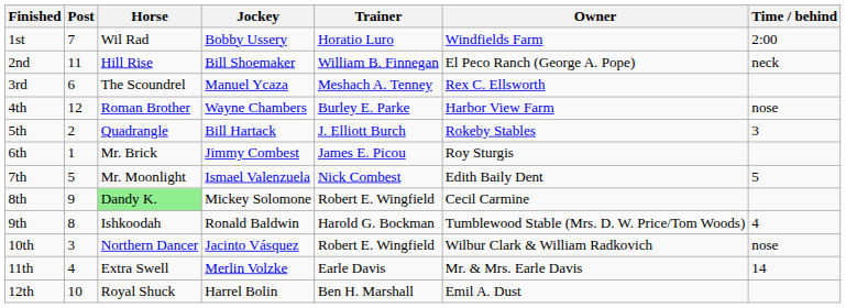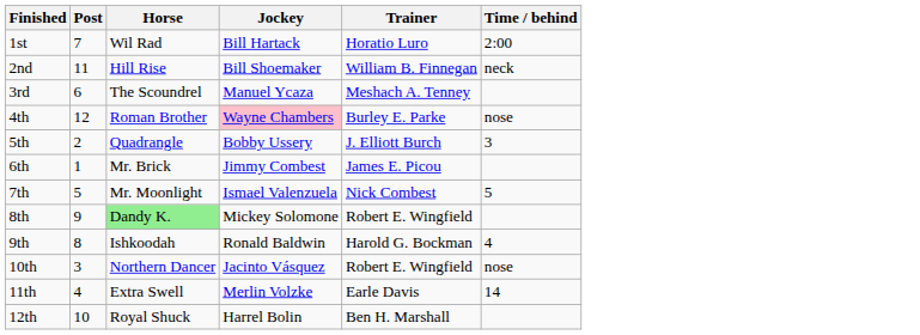 <table class="wikitable">
 <tr>
 <th>Finished</th>
 <th>Post</th>
 <th>Horse</th>
 <th>Jockey</th>
 <th>Trainer</th>
-<th>Owner</th>
 <th>Time / behind</th>
 </tr>
 <tr>
 <td>1st</td>
 <td>7</td>
 <td>Wil Rad</td>
-<td><a href='#'>Bobby Ussery</a></td>
+<td><a href='#'>Bill Hartack</a></td>
 <td><a href='#'>Horatio Luro</a></td>
-<td><a href='#'>Windfields Farm</a></td>
 <td>2:00</td>
 </tr>
 <tr>
 <td>2nd</td>
 <td>11</td>
 <td><a href='#'>Hill Rise</a></td>
 <td><a href='#'>Bill Shoemaker</a></td>
 <td><a href='#'>William B. Finnegan</a></td>
-<td>El Peco Ranch (George A. Pope)</td>
 <td>neck</td>
 </tr>
 <tr>
 <td>3rd</td>
 <td>6</td>
 <td>The Scoundrel</td>
 <td><a href='#'>Manuel Ycaza</a></td>
 <td><a href='#'>Meshach A. Tenney</a></td>
-<td><a href='#'>Rex C. Ellsworth</a></td>
 <td></td>
 </tr>
 <tr>
 <td>4th</td>
 <td>12</td>
 <td><a href='#'>Roman Brother</a></td>
-<td><a href='#'>Wayne Chambers</a></td>
+<td style="background: pink;"><a href='#'>Wayne Chambers</a></td>
 <td><a href='#'>Burley E. Parke</a></td>
-<td><a href='#'>Harbor View Farm</a></td>
 <td>nose</td>
 </tr>
 <tr>
 <td>5th</td>
 <td>2</td>
 <td><a href='#'>Quadrangle</a></td>
-<td><a href='#'>Bill Hartack</a></td>
+<td><a href='#'>Bobby Ussery</a></td>
 <td><a href='#'>J. Elliott Burch</a></td>
-<td><a href='#'>Rokeby Stables</a></td>
 <td>3</td>
 </tr>
 <tr>
 <td>6th</td>
 <td>1</td>
 <td>Mr. Brick</td>
 <td><a href='#'>Jimmy Combest</a></td>
 <td><a href='#'>James E. Picou</a></td>
-<td>Roy Sturgis</td>
 <td></td>
 </tr>
 <tr>
 <td>7th</td>
 <td>5</td>
 <td>Mr. Moonlight</td>
 <td><a href='#'>Ismael Valenzuela</a></td>
 <td><a href='#'>Nick Combest</a></td>
-<td>Edith Baily Dent</td>
 <td>5</td>
 </tr>
 <tr>
 <td>8th</td>
 <td>9</td>
 <td style="background: lightgreen;">Dandy K.</td>
 <td>Mickey Solomone</td>
 <td>Robert E. Wingfield</td>
-<td>Cecil Carmine</td>
 <td></td>
 </tr>
 <tr>
 <td>9th</td>
 <td>8</td>
 <td>Ishkoodah</td>
 <td>Ronald Baldwin</td>
 <td>Harold G. Bockman</td>
-<td>Tumblewood Stable (Mrs. D. W. Price/Tom Woods)</td>
 <td>4</td>
 </tr>
 <tr>
 <td>10th</td>
 <td>3</td>
 <td><a href='#'>Northern Dancer</a></td>
 <td><a href='#'>Jacinto Vásquez</a></td>
 <td>Robert E. Wingfield</td>
-<td>Wilbur Clark & William Radkovich</td>
 <td>nose</td>
 </tr>
 <tr>
 <td>11th</td>
 <td>4</td>
 <td>Extra Swell</td>
 <td><a href='#'>Merlin Volzke</a></td>
 <td>Earle Davis</td>
-<td>Mr. & Mrs. Earle Davis</td>
 <td>14</td>
 </tr>
 <tr>
 <td>12th</td>
 <td>10</td>
 <td>Royal Shuck</td>
 <td>Harrel Bolin</td>
 <td>Ben H. Marshall</td>
-<td>Emil A. Dust</td>
 <td></td>
 </tr>
 </table>
